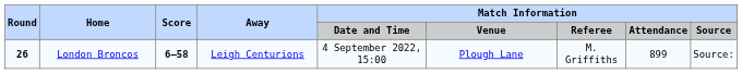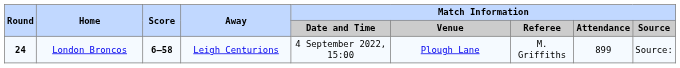 <table border=1 style="border-collapse:collapse; font-size:90%; text-align:center;" cellpadding=3 cellspacing=0 width=100%>
 <tr style="background:#c1d8ff;">
 <th scope="col" rowspan=2 width=1%>Round</th>
 <th scope="col" rowspan=2 width=19%>Home</th>
 <th scope="col" rowspan=2 width=6%>Score</th>
 <th scope="col" rowspan=2 width=19%>Away</th>
 <th colspan=5>Match Information</th>
 </tr>
 <tr style="background:#cccccc;">
 <th scope="col" width=17%>Date and Time</th>
 <th scope="col" width=22%>Venue</th>
 <th scope="col" width=10%>Referee</th>
 <th scope="col" width=7%>Attendance</th>
 <th scope="col" width=7%>Source</th>
 </tr>
 <tr style="background:#f5faff;">
-<td><strong>26</strong></td>
+<td><strong>24</strong></td>
 <td> <a href='#'>London Broncos</a></td>
 <td><strong>6–58</strong></td>
 <td> <a href='#'>Leigh Centurions</a></td>
 <td>4 September 2022, 15:00</td>
 <td><a href='#'>Plough Lane</a></td>
 <td>M. Griffiths</td>
 <td>899</td>
 <td>Source:</td>
 </tr>
 </table>
